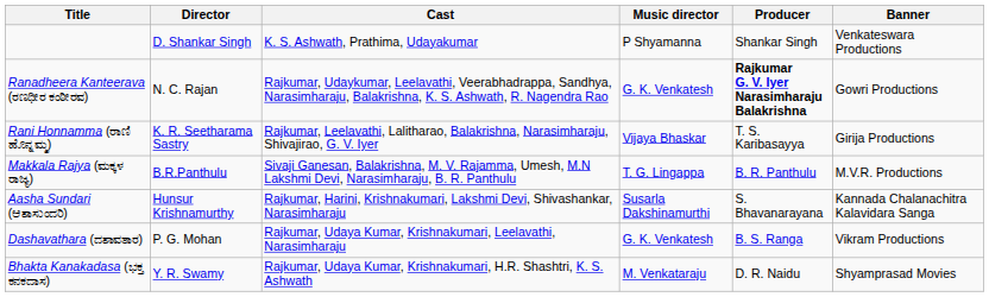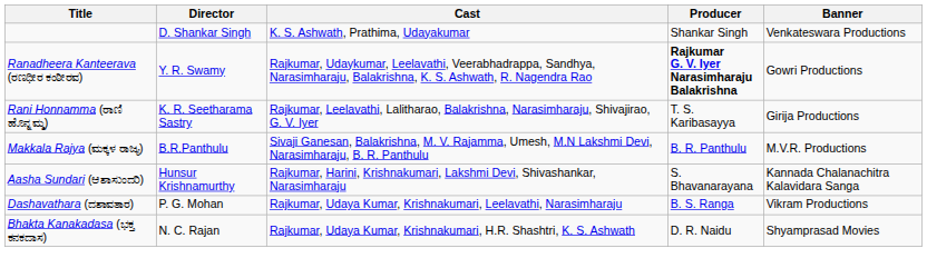 <table class="wikitable sortable">
 <tr>
 <th>Title</th>
 <th>Director</th>
 <th>Cast</th>
-<th>Music director</th>
 <th>Producer</th>
 <th>Banner</th>
 </tr>
 <tr>
 <td></td>
 <td><a href='#'>D. Shankar Singh</a></td>
 <td><a href='#'>K. S. Ashwath</a>, Prathima, <a href='#'>Udayakumar</a></td>
-<td>P Shyamanna</td>
 <td>Shankar Singh</td>
 <td>Venkateswara Productions</td>
 </tr>
 <tr>
 <td><em><a href='#'>Ranadheera Kanteerava</a></em> (ರಣಧೀರ ಕಂಠೀರವ)</td>
-<td>N. C. Rajan</td>
+<td><a href='#'>Y. R. Swamy</a></td>
 <td><a href='#'>Rajkumar</a>, <a href='#'>Udaykumar</a>, <a href='#'>Leelavathi</a>, Veerabhadrappa, Sandhya, <a href='#'>Narasimharaju</a>, <a href='#'>Balakrishna</a>, <a href='#'>K. S. Ashwath</a>, <a href='#'>R. Nagendra Rao</a></td>
-<td><a href='#'>G. K. Venkatesh</a></td>
 <td><strong>Rajkumar <br> <a href='#'>G. V. Iyer</a> <br> Narasimharaju <br> Balakrishna</strong></td>
 <td>Gowri Productions</td>
 </tr>
 <tr>
 <td><em><a href='#'>Rani Honnamma</a></em> (ರಾಣಿ ಹೊನ್ನಮ್ಮ)</td>
 <td><a href='#'>K. R. Seetharama Sastry</a></td>
 <td><a href='#'>Rajkumar</a>, <a href='#'>Leelavathi</a>, Lalitharao, <a href='#'>Balakrishna</a>, <a href='#'>Narasimharaju</a>, Shivajirao, <a href='#'>G. V. Iyer</a></td>
-<td><a href='#'>Vijaya Bhaskar</a></td>
 <td>T. S. Karibasayya</td>
 <td>Girija Productions</td>
 </tr>
 <tr>
 <td><em><a href='#'>Makkala Rajya</a></em> (ಮಕ್ಕಳ ರಾಜ್ಯ)</td>
 <td><a href='#'>B.R.Panthulu</a></td>
 <td><a href='#'>Sivaji Ganesan</a>, <a href='#'>Balakrishna</a>, <a href='#'>M. V. Rajamma</a>, Umesh, <a href='#'>M.N Lakshmi Devi</a>, <a href='#'>Narasimharaju</a>, <a href='#'>B. R. Panthulu</a></td>
-<td><a href='#'>T. G. Lingappa</a></td>
 <td><a href='#'>B. R. Panthulu</a></td>
 <td>M.V.R. Productions</td>
 </tr>
 <tr>
 <td><em><a href='#'>Aasha Sundari</a></em> (ಆಶಾಸುಂದರಿ)</td>
 <td><a href='#'>Hunsur Krishnamurthy</a></td>
 <td><a href='#'>Rajkumar</a>, <a href='#'>Harini</a>, <a href='#'>Krishnakumari</a>, <a href='#'>Lakshmi Devi</a>, Shivashankar, <a href='#'>Narasimharaju</a></td>
-<td><a href='#'>Susarla Dakshinamurthi</a></td>
 <td>S. Bhavanarayana</td>
 <td>Kannada Chalanachitra Kalavidara Sanga</td>
 </tr>
 <tr>
 <td><em><a href='#'>Dashavathara</a></em> (ದಶಾವತಾರ)</td>
 <td>P. G. Mohan</td>
 <td><a href='#'>Rajkumar</a>, <a href='#'>Udaya Kumar</a>, <a href='#'>Krishnakumari</a>, <a href='#'>Leelavathi</a>, <a href='#'>Narasimharaju</a></td>
-<td><a href='#'>G. K. Venkatesh</a></td>
 <td><a href='#'>B. S. Ranga</a></td>
 <td>Vikram Productions</td>
 </tr>
 <tr>
 <td><em><a href='#'>Bhakta Kanakadasa</a></em> (ಭಕ್ತ ಕನಕದಾಸ)  </td>
-<td><a href='#'>Y. R. Swamy</a></td>
+<td>N. C. Rajan</td>
 <td><a href='#'>Rajkumar</a>, <a href='#'>Udaya Kumar</a>, <a href='#'>Krishnakumari</a>, H.R. Shashtri, <a href='#'>K. S. Ashwath</a></td>
-<td><a href='#'>M. Venkataraju</a></td>
 <td>D. R. Naidu</td>
 <td>Shyamprasad Movies</td>
 </tr>
 </table>
